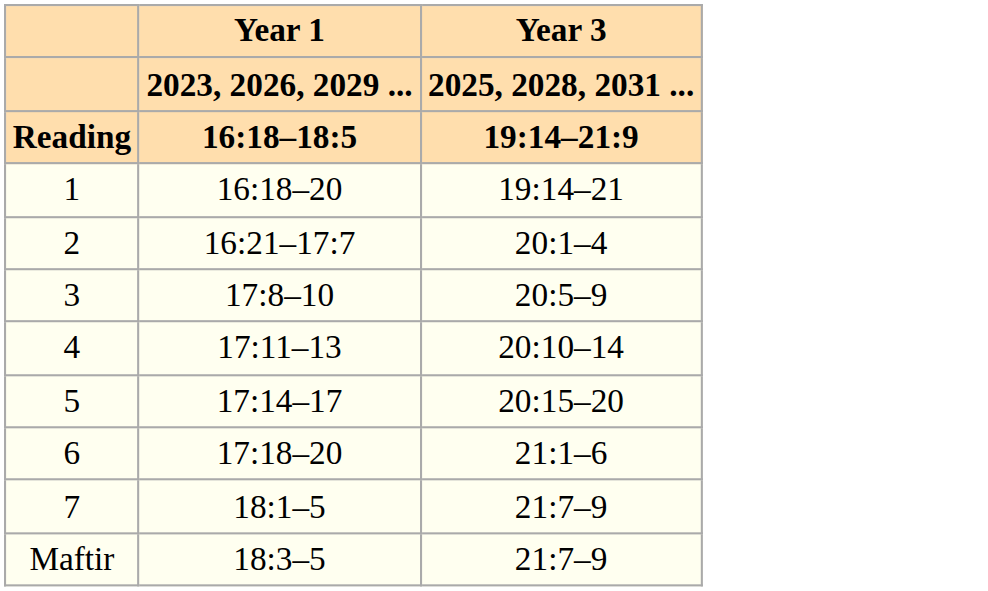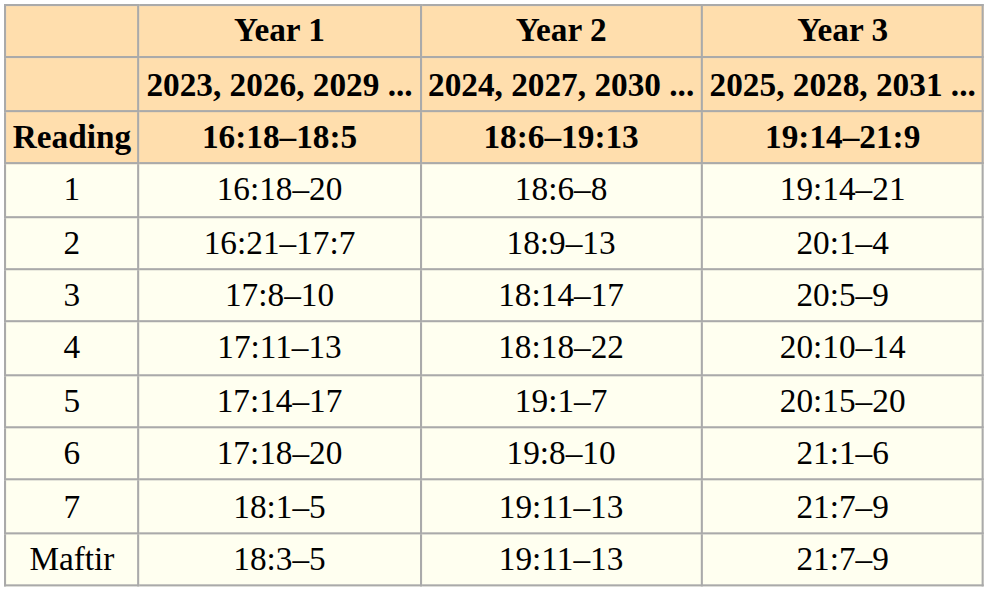 <table class="wikitable" style="background:Ivory; text-align:center">
 <tr>
 <th style="background:Navajowhite;"></th>
 <th style="background:Navajowhite;">Year 1</th>
+<th style="background:Navajowhite;">Year 2</th>
 <th style="background:Navajowhite;">Year 3</th>
 </tr>
 <tr>
 <th style="background:Navajowhite;"></th>
 <th style="background:Navajowhite;">2023, 2026, 2029 ...</th>
+<th style="background:Navajowhite;">2024, 2027, 2030 ...</th>
 <th style="background:Navajowhite;">2025, 2028, 2031 ...</th>
 </tr>
 <tr>
 <th style="background:Navajowhite;">Reading</th>
 <th style="background:Navajowhite;">16:18–18:5</th>
+<th style="background:Navajowhite;">18:6–19:13</th>
 <th style="background:Navajowhite;">19:14–21:9</th>
 </tr>
 <tr>
 <td>1</td>
 <td>16:18–20</td>
+<td>18:6–8</td>
 <td>19:14–21</td>
 </tr>
 <tr>
 <td>2</td>
 <td>16:21–17:7</td>
+<td>18:9–13</td>
 <td>20:1–4</td>
 </tr>
 <tr>
 <td>3</td>
 <td>17:8–10</td>
+<td>18:14–17</td>
 <td>20:5–9</td>
 </tr>
 <tr>
 <td>4</td>
 <td>17:11–13</td>
+<td>18:18–22</td>
 <td>20:10–14</td>
 </tr>
 <tr>
 <td>5</td>
 <td>17:14–17</td>
+<td>19:1–7</td>
 <td>20:15–20</td>
 </tr>
 <tr>
 <td>6</td>
 <td>17:18–20</td>
+<td>19:8–10</td>
 <td>21:1–6</td>
 </tr>
 <tr>
 <td>7</td>
 <td>18:1–5</td>
+<td>19:11–13</td>
 <td>21:7–9</td>
 </tr>
 <tr>
 <td>Maftir</td>
 <td>18:3–5</td>
+<td>19:11–13</td>
 <td>21:7–9</td>
 </tr>
 </table>
